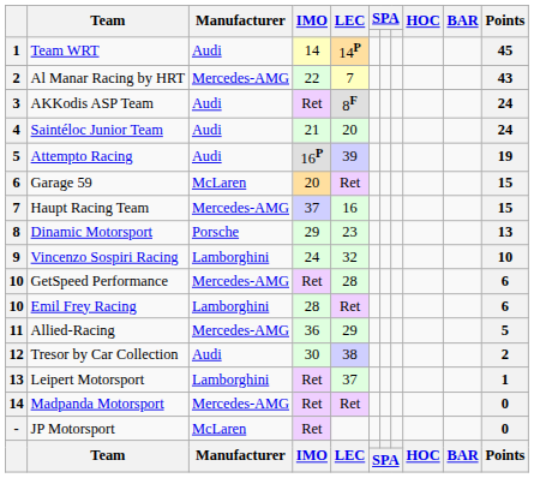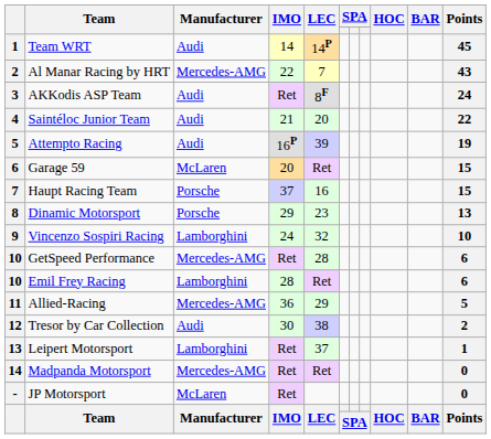 <table class="wikitable" style="font-size:85%; text-align:center;">
 <tr>
 <th rowspan="2"></th>
 <th rowspan="2">Team</th>
 <th rowspan="2">Manufacturer</th>
 <th rowspan="2"><a href='#'>IMO</a><br></th>
 <th rowspan="2"><a href='#'>LEC</a><br></th>
 <th colspan="3"><a href='#'>SPA</a><br></th>
 <th rowspan="2"><a href='#'>HOC</a><br></th>
 <th rowspan="2"><a href='#'>BAR</a><br></th>
 <th rowspan="2">Points</th>
 </tr>
 <tr>
 <th></th>
 <th></th>
 <th></th>
 </tr>
 <tr>
 <th>1</th>
 <td align="left"> <a href='#'>Team WRT</a></td>
 <td align="left"> <a href='#'>Audi</a></td>
 <td style="background:#ffffbf;">14</td>
 <td style="background:#ffdf9f;">14<span><strong><sup>P</sup></strong></span></td>
 <td></td>
 <td></td>
 <td></td>
 <td></td>
 <td></td>
 <th>45</th>
 </tr>
 <tr>
 <th>2</th>
 <td align="left"> Al Manar Racing by HRT</td>
 <td align="left"> <a href='#'>Mercedes-AMG</a></td>
 <td style="background:#dfffdf;">22</td>
 <td style="background:#ffffbf;">7</td>
 <td></td>
 <td></td>
 <td></td>
 <td></td>
 <td></td>
 <th>43</th>
 </tr>
 <tr>
 <th>3</th>
 <td align="left"> AKKodis ASP Team</td>
 <td align="left"> <a href='#'>Audi</a></td>
 <td style="background:#efcfff;">Ret</td>
 <td style="background:#dfdfdf;">8<span><strong><sup>F</sup></strong></span></td>
 <td></td>
 <td></td>
 <td></td>
 <td></td>
 <td></td>
 <th>24</th>
 </tr>
 <tr>
 <th>4</th>
 <td align="left"> <a href='#'>Saintéloc Junior Team</a></td>
 <td align="left"> <a href='#'>Audi</a></td>
 <td style="background:#dfffdf;">21</td>
 <td style="background:#dfffdf;">20</td>
 <td></td>
 <td></td>
 <td></td>
 <td></td>
 <td></td>
-<th>24</th>
+<th>22</th>
 </tr>
 <tr>
 <th>5</th>
 <td align="left"> <a href='#'>Attempto Racing</a></td>
 <td align="left"> <a href='#'>Audi</a></td>
 <td style="background:#dfdfdf;">16<span><strong><sup>P</sup></strong></span></td>
 <td style="background:#cfcfff;">39</td>
 <td></td>
 <td></td>
 <td></td>
 <td></td>
 <td></td>
 <th>19</th>
 </tr>
 <tr>
 <th>6</th>
 <td align="left"> Garage 59</td>
 <td align="left"> <a href='#'>McLaren</a></td>
 <td style="background:#ffdf9f;">20</td>
 <td style="background:#efcfff;">Ret</td>
 <td></td>
 <td></td>
 <td></td>
 <td></td>
 <td></td>
 <th>15</th>
 </tr>
 <tr>
 <th>7</th>
 <td align="left"> Haupt Racing Team</td>
-<td align="left"> <a href='#'>Mercedes-AMG</a></td>
+<td align="left"> <a href='#'>Porsche</a></td>
 <td style="background:#cfcfff;">37</td>
 <td style="background:#dfffdf;">16</td>
 <td></td>
 <td></td>
 <td></td>
 <td></td>
 <td></td>
 <th>15</th>
 </tr>
 <tr>
 <th>8</th>
 <td align="left"> <a href='#'>Dinamic Motorsport</a></td>
 <td align="left"> <a href='#'>Porsche</a></td>
 <td style="background:#dfffdf;">29</td>
 <td style="background:#dfffdf;">23</td>
 <td></td>
 <td></td>
 <td></td>
 <td></td>
 <td></td>
 <th>13</th>
 </tr>
 <tr>
 <th>9</th>
 <td align="left"> <a href='#'>Vincenzo Sospiri Racing</a></td>
 <td align="left"> <a href='#'>Lamborghini</a></td>
 <td style="background:#dfffdf;">24</td>
 <td style="background:#dfffdf;">32</td>
 <td></td>
 <td></td>
 <td></td>
 <td></td>
 <td></td>
 <th>10</th>
 </tr>
 <tr>
 <th>10</th>
 <td align="left"> GetSpeed Performance</td>
 <td align="left"> <a href='#'>Mercedes-AMG</a></td>
 <td style="background:#efcfff;">Ret</td>
 <td style="background:#dfffdf;">28</td>
 <td></td>
 <td></td>
 <td></td>
 <td></td>
 <td></td>
 <th>6</th>
 </tr>
 <tr>
 <th>10</th>
 <td align="left"> <a href='#'>Emil Frey Racing</a></td>
 <td align="left"> <a href='#'>Lamborghini</a></td>
 <td style="background:#dfffdf;">28</td>
 <td style="background:#efcfff;">Ret</td>
 <td></td>
 <td></td>
 <td></td>
 <td></td>
 <td></td>
 <th>6</th>
 </tr>
 <tr>
 <th>11</th>
 <td align="left"> Allied-Racing</td>
 <td align="left"> <a href='#'>Mercedes-AMG</a></td>
 <td style="background:#dfffdf;">36</td>
 <td style="background:#dfffdf;">29</td>
 <td></td>
 <td></td>
 <td></td>
 <td></td>
 <td></td>
 <th>5</th>
 </tr>
 <tr>
 <th>12</th>
 <td align="left"> Tresor by Car Collection</td>
 <td align="left"> <a href='#'>Audi</a></td>
 <td style="background:#dfffdf;">30</td>
 <td style="background:#cfcfff;">38</td>
 <td></td>
 <td></td>
 <td></td>
 <td></td>
 <td></td>
 <th>2</th>
 </tr>
 <tr>
 <th>13</th>
 <td align="left"> Leipert Motorsport</td>
 <td align="left"> <a href='#'>Lamborghini</a></td>
 <td style="background:#efcfff;">Ret</td>
 <td style="background:#dfffdf;">37</td>
 <td></td>
 <td></td>
 <td></td>
 <td></td>
 <td></td>
 <th>1</th>
 </tr>
 <tr>
 <th>14</th>
 <td align="left"> <a href='#'>Madpanda Motorsport</a></td>
 <td align="left"> <a href='#'>Mercedes-AMG</a></td>
 <td style="background:#efcfff;">Ret</td>
 <td style="background:#efcfff;">Ret</td>
 <td></td>
 <td></td>
 <td></td>
 <td></td>
 <td></td>
 <th>0</th>
 </tr>
 <tr>
 <th>-</th>
 <td align="left"> JP Motorsport</td>
 <td align="left"> <a href='#'>McLaren</a></td>
 <td style="background:#efcfff;">Ret</td>
 <td></td>
 <td></td>
 <td></td>
 <td></td>
 <td></td>
 <td></td>
 <th>0</th>
 </tr>
 <tr>
 <th rowspan="2"></th>
 <th rowspan="2">Team</th>
 <th rowspan="2">Manufacturer</th>
 <th rowspan="2"><a href='#'>IMO</a><br></th>
 <th rowspan="2"><a href='#'>LEC</a><br></th>
 <th></th>
 <th></th>
 <th></th>
 <th rowspan="2"><a href='#'>HOC</a><br></th>
 <th rowspan="2"><a href='#'>BAR</a><br></th>
 <th rowspan="2">Points</th>
 </tr>
 <tr>
 <th colspan="3"><a href='#'>SPA</a><br></th>
 </tr>
 </table>
